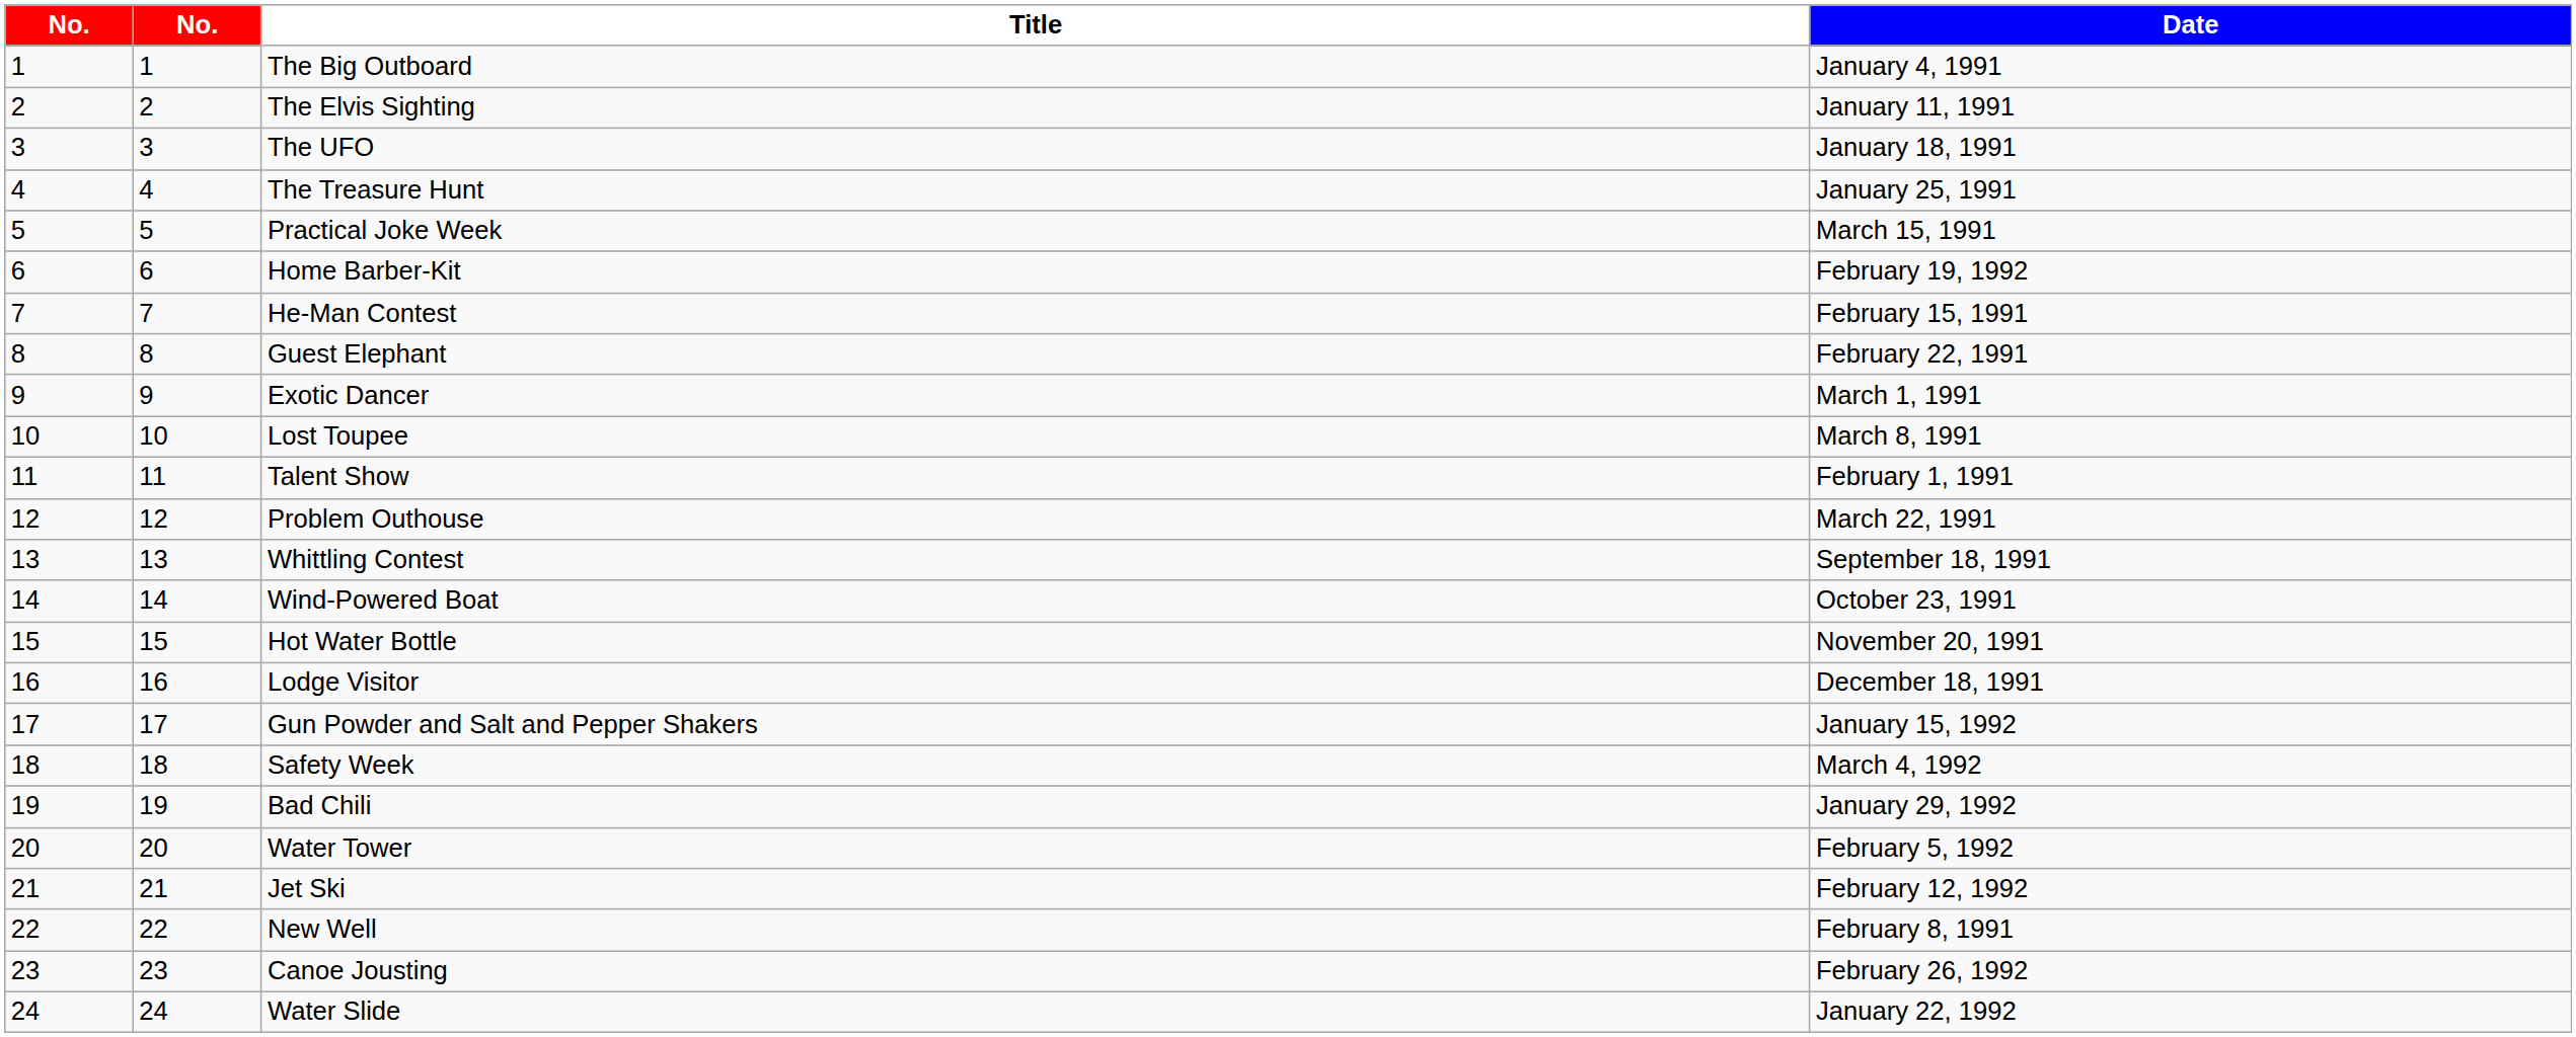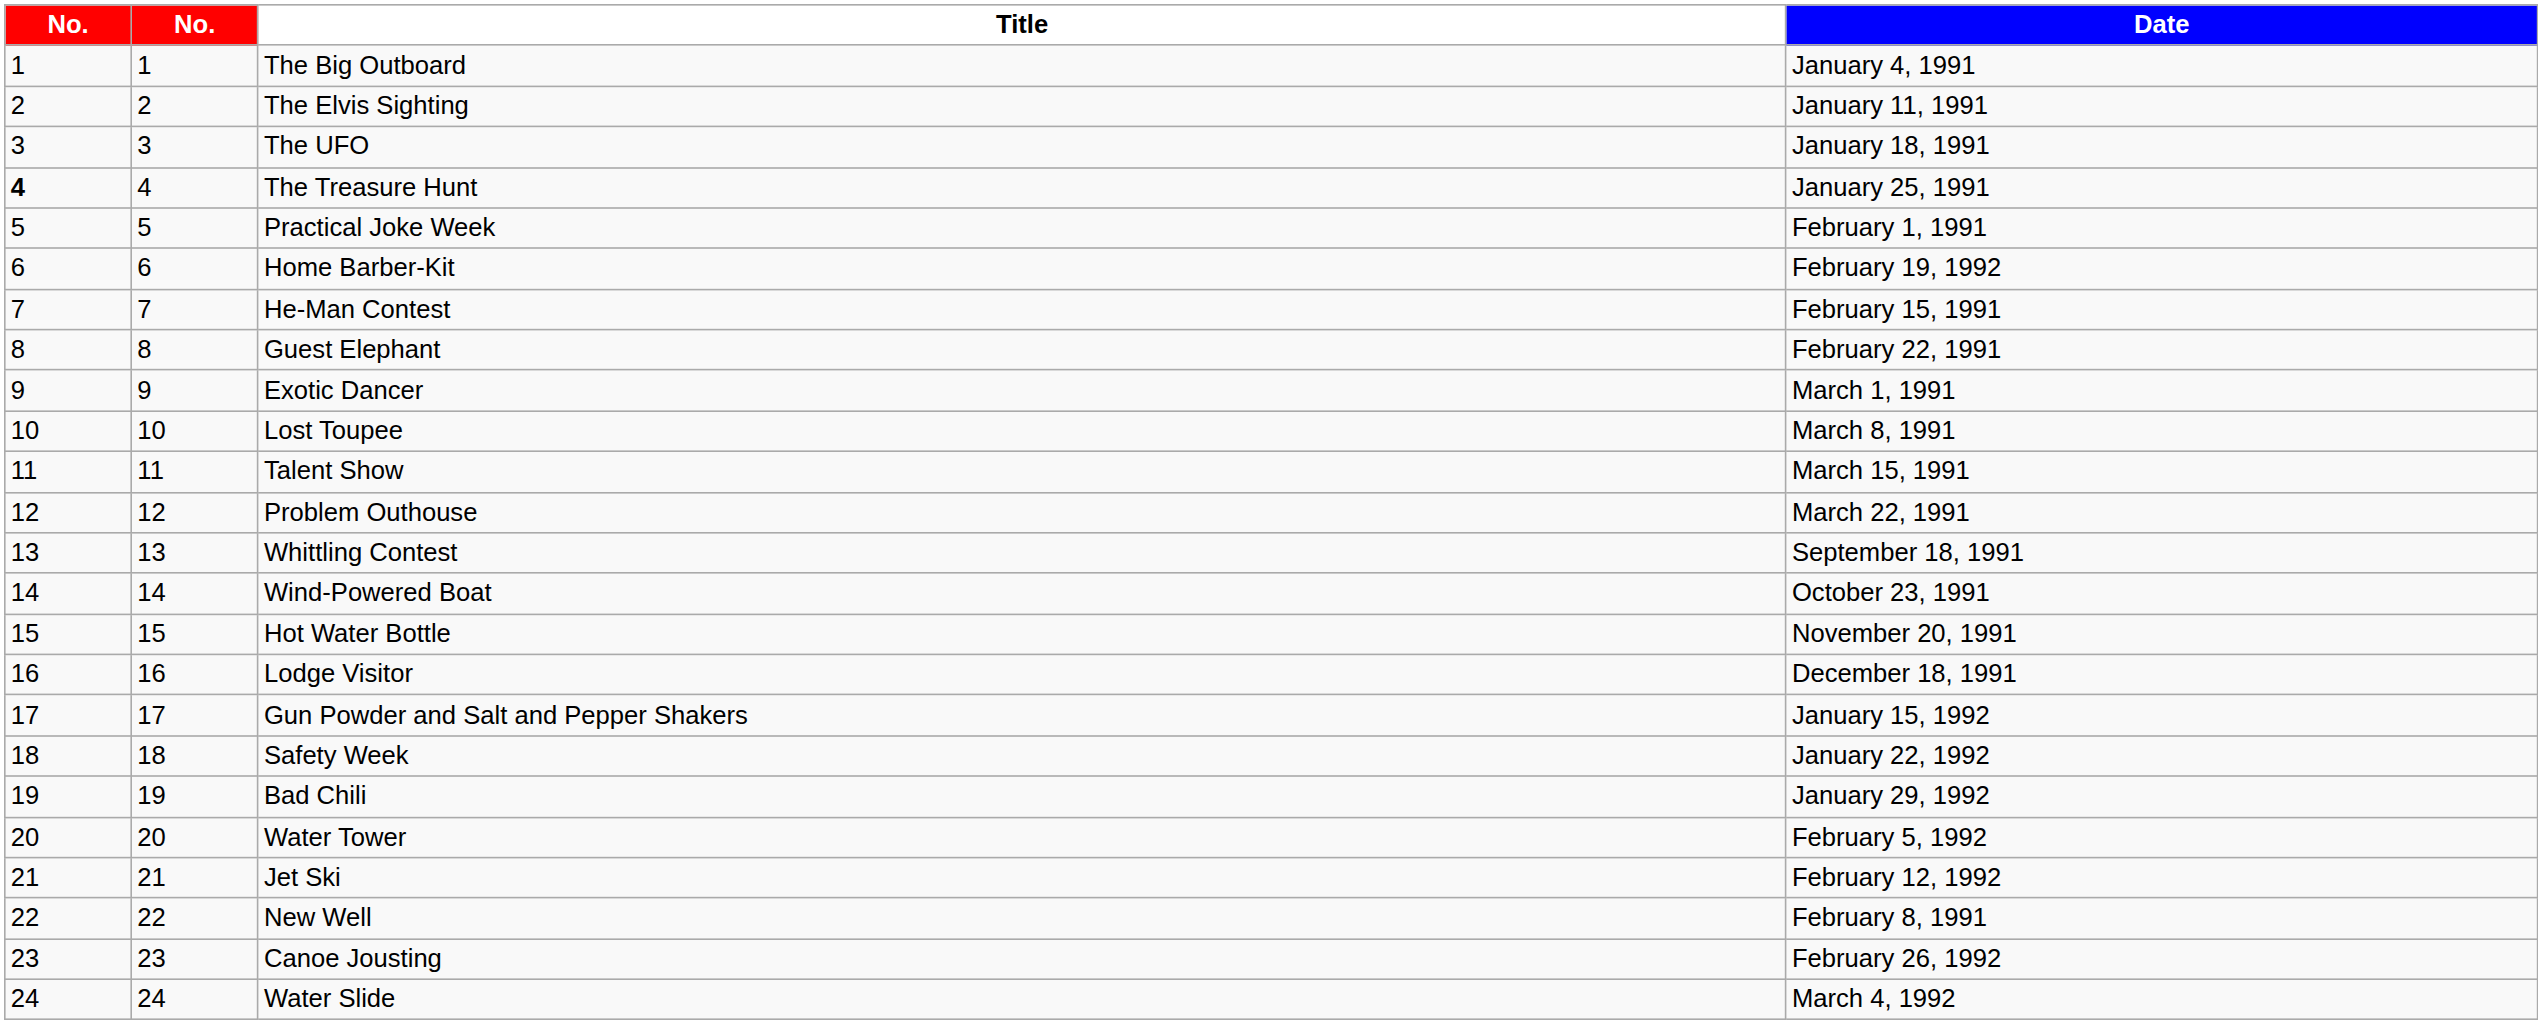 <table class="wikitable plainrowheaders" style="width:100%; margin:auto;">
 <tr>
 <th style="background:red; color:#FFFFFF; width:5%">No.</th>
 <th style="background:red; color:#FFFFFF; width:5%">No.</th>
 <th style="background:white; color:#black">Title</th>
 <th style="background:blue; color:#FFFFFF">Date</th>
 </tr>
 <tr>
 <td>1</td>
 <td>1</td>
 <td>The Big Outboard</td>
 <td>January 4, 1991</td>
 </tr>
 <tr>
 <td>2</td>
 <td>2</td>
 <td>The Elvis Sighting</td>
 <td>January 11, 1991</td>
 </tr>
 <tr>
 <td>3</td>
 <td>3</td>
 <td>The UFO</td>
 <td>January 18, 1991</td>
 </tr>
 <tr>
-<td>4</td>
+<td><strong>4</strong></td>
 <td>4</td>
 <td>The Treasure Hunt</td>
 <td>January 25, 1991</td>
 </tr>
 <tr>
 <td>5</td>
 <td>5</td>
 <td>Practical Joke Week</td>
-<td>March 15, 1991</td>
+<td>February 1, 1991</td>
 </tr>
 <tr>
 <td>6</td>
 <td>6</td>
 <td>Home Barber-Kit</td>
 <td>February 19, 1992</td>
 </tr>
 <tr>
 <td>7</td>
 <td>7</td>
 <td>He-Man Contest</td>
 <td>February 15, 1991</td>
 </tr>
 <tr>
 <td>8</td>
 <td>8</td>
 <td>Guest Elephant</td>
 <td>February 22, 1991</td>
 </tr>
 <tr>
 <td>9</td>
 <td>9</td>
 <td>Exotic Dancer</td>
 <td>March 1, 1991</td>
 </tr>
 <tr>
 <td>10</td>
 <td>10</td>
 <td>Lost Toupee</td>
 <td>March 8, 1991</td>
 </tr>
 <tr>
 <td>11</td>
 <td>11</td>
 <td>Talent Show</td>
-<td>February 1, 1991</td>
+<td>March 15, 1991</td>
 </tr>
 <tr>
 <td>12</td>
 <td>12</td>
 <td>Problem Outhouse</td>
 <td>March 22, 1991</td>
 </tr>
 <tr>
 <td>13</td>
 <td>13</td>
 <td>Whittling Contest</td>
 <td>September 18, 1991</td>
 </tr>
 <tr>
 <td>14</td>
 <td>14</td>
 <td>Wind-Powered Boat</td>
 <td>October 23, 1991</td>
 </tr>
 <tr>
 <td>15</td>
 <td>15</td>
 <td>Hot Water Bottle</td>
 <td>November 20, 1991</td>
 </tr>
 <tr>
 <td>16</td>
 <td>16</td>
 <td>Lodge Visitor</td>
 <td>December 18, 1991</td>
 </tr>
 <tr>
 <td>17</td>
 <td>17</td>
 <td>Gun Powder and Salt and Pepper Shakers</td>
 <td>January 15, 1992</td>
 </tr>
 <tr>
 <td>18</td>
 <td>18</td>
 <td>Safety Week</td>
-<td>March 4, 1992</td>
+<td>January 22, 1992</td>
 </tr>
 <tr>
 <td>19</td>
 <td>19</td>
 <td>Bad Chili</td>
 <td>January 29, 1992</td>
 </tr>
 <tr>
 <td>20</td>
 <td>20</td>
 <td>Water Tower</td>
 <td>February 5, 1992</td>
 </tr>
 <tr>
 <td>21</td>
 <td>21</td>
 <td>Jet Ski</td>
 <td>February 12, 1992</td>
 </tr>
 <tr>
 <td>22</td>
 <td>22</td>
 <td>New Well</td>
 <td>February 8, 1991</td>
 </tr>
 <tr>
 <td>23</td>
 <td>23</td>
 <td>Canoe Jousting</td>
 <td>February 26, 1992</td>
 </tr>
 <tr>
 <td>24</td>
 <td>24</td>
 <td>Water Slide</td>
-<td>January 22, 1992</td>
+<td>March 4, 1992</td>
 </tr>
 </table>
